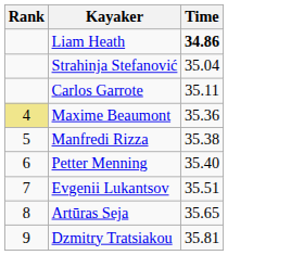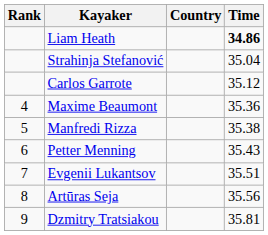 <table class="wikitable" style="text-align:center">
 <tr>
 <th>Rank</th>
 <th>Kayaker</th>
+<th>Country</th>
 <th>Time</th>
 </tr>
 <tr>
 <td></td>
 <td align="left"><a href='#'>Liam Heath</a></td>
+<td align="left"></td>
 <td><strong>34.86</strong></td>
 </tr>
 <tr>
 <td></td>
 <td align="left"><a href='#'>Strahinja Stefanović</a></td>
+<td align="left"></td>
 <td>35.04</td>
 </tr>
 <tr>
 <td></td>
 <td align="left"><a href='#'>Carlos Garrote</a></td>
-<td>35.11</td>
+<td align="left"></td>
+<td>35.12</td>
 </tr>
 <tr>
-<td style="background: khaki;">4</td>
+<td>4</td>
 <td align="left"><a href='#'>Maxime Beaumont</a></td>
+<td align="left"></td>
 <td>35.36</td>
 </tr>
 <tr>
 <td>5</td>
 <td align="left"><a href='#'>Manfredi Rizza</a></td>
+<td align="left"></td>
 <td>35.38</td>
 </tr>
 <tr>
 <td>6</td>
 <td align="left"><a href='#'>Petter Menning</a></td>
-<td>35.40</td>
+<td align="left"></td>
+<td>35.43</td>
 </tr>
 <tr>
 <td>7</td>
 <td align="left"><a href='#'>Evgenii Lukantsov</a></td>
+<td align="left"></td>
 <td>35.51</td>
 </tr>
 <tr>
 <td>8</td>
 <td align="left"><a href='#'>Artūras Seja</a></td>
-<td>35.65</td>
+<td align="left"></td>
+<td>35.56</td>
 </tr>
 <tr>
 <td>9</td>
 <td align="left"><a href='#'>Dzmitry Tratsiakou</a></td>
+<td align="left"></td>
 <td>35.81</td>
 </tr>
 </table>
